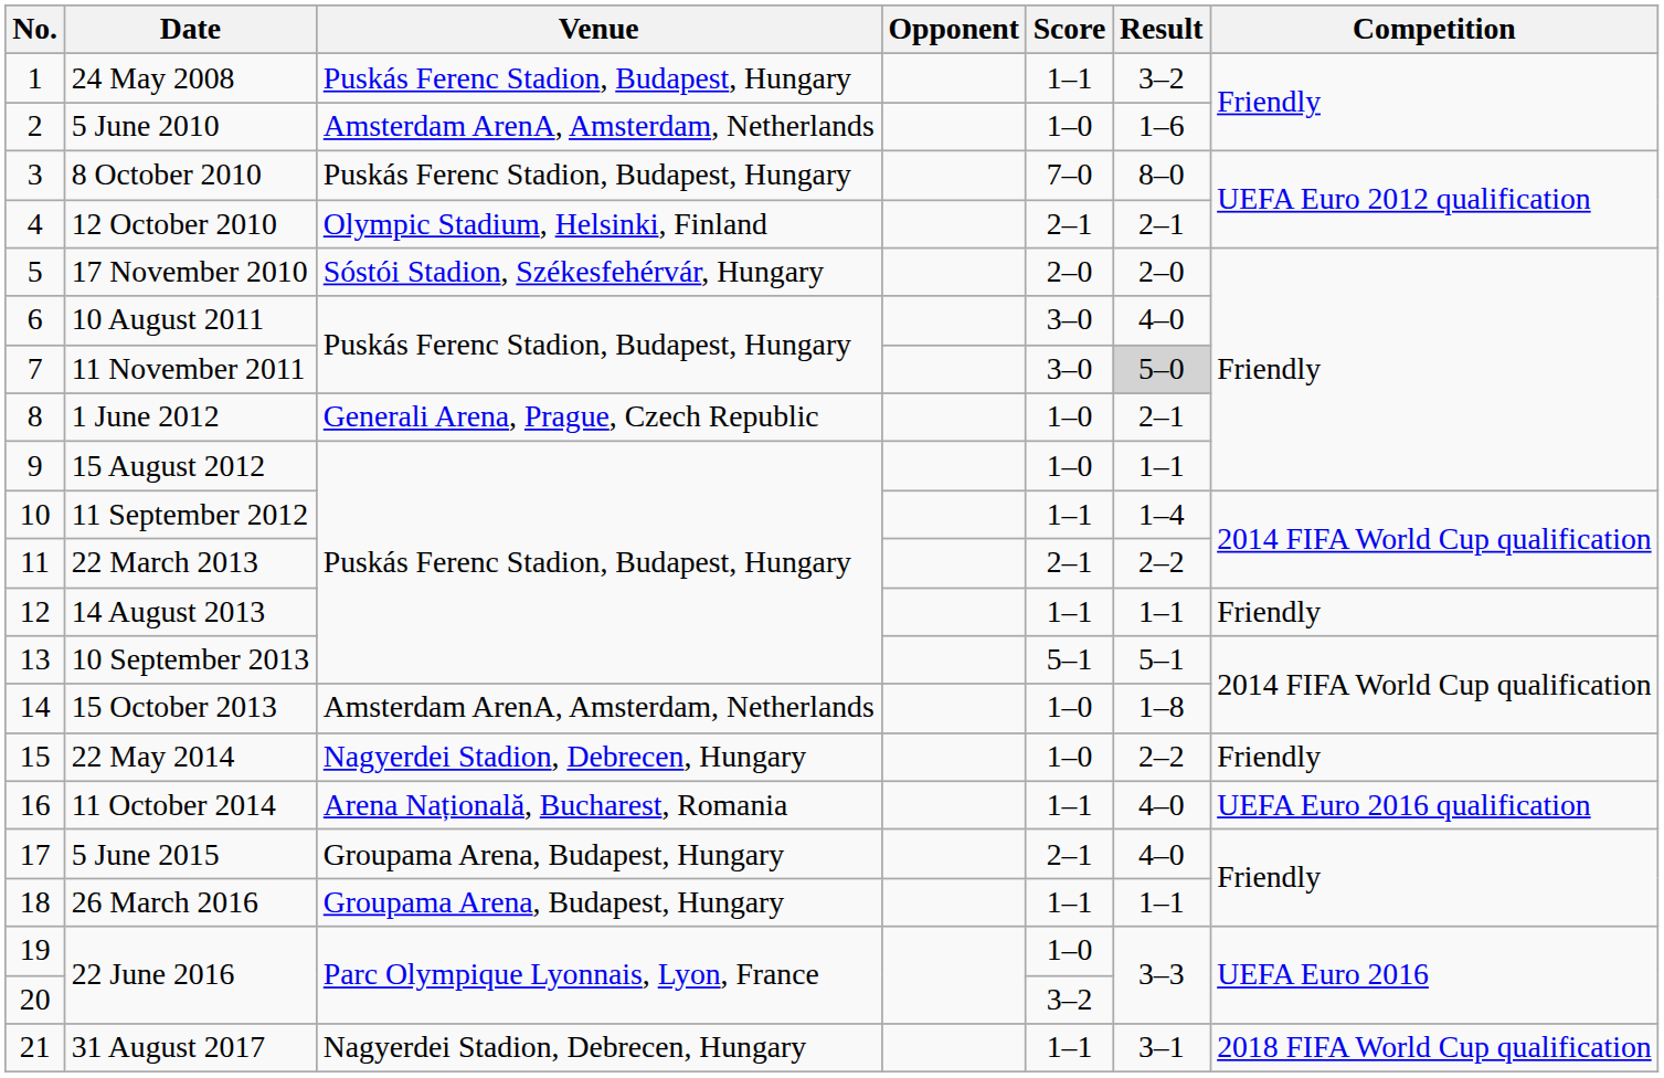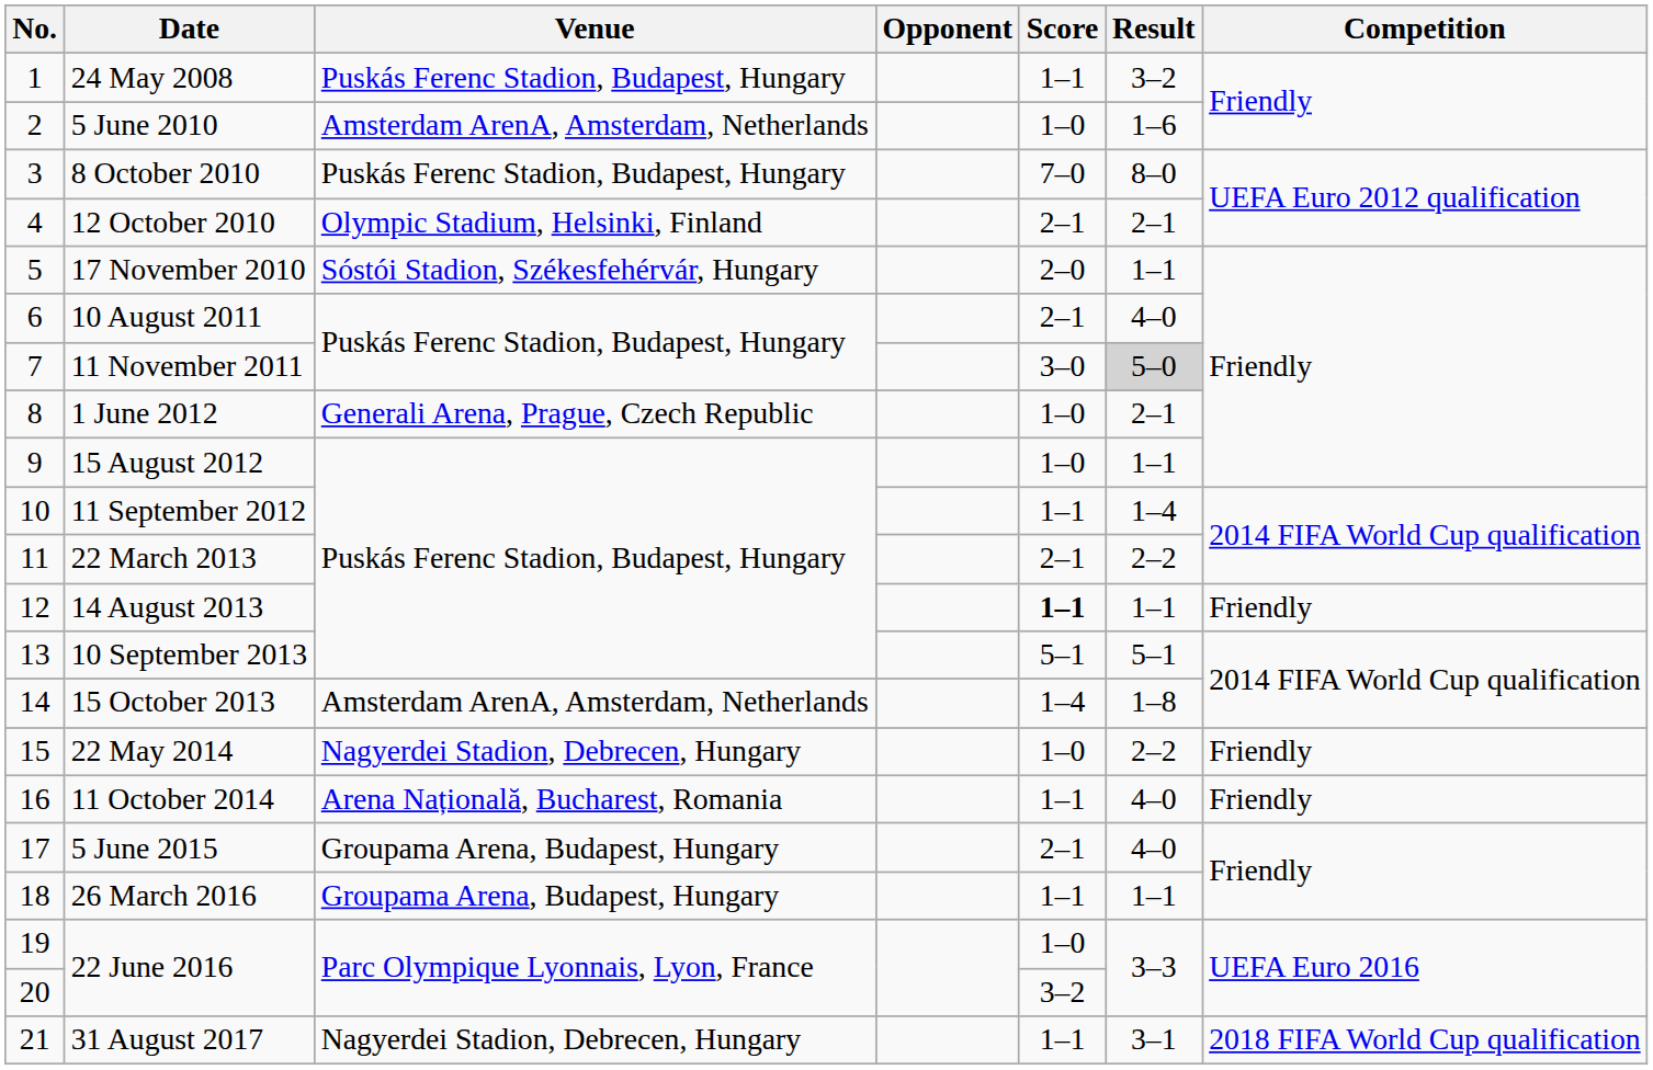 <table class="wikitable sortable">
 <tr>
 <th scope="col">No.</th>
 <th scope="col">Date</th>
 <th scope="col">Venue</th>
 <th scope="col">Opponent</th>
 <th scope="col">Score</th>
 <th scope="col">Result</th>
 <th scope="col">Competition</th>
 </tr>
 <tr>
 <td align="center">1</td>
 <td>24 May 2008</td>
 <td><a href='#'>Puskás Ferenc Stadion</a>, <a href='#'>Budapest</a>, Hungary</td>
 <td></td>
 <td align="center">1–1</td>
 <td align="center">3–2</td>
 <td rowspan="2"><a href='#'>Friendly</a></td>
 </tr>
 <tr>
 <td align="center">2</td>
 <td>5 June 2010</td>
 <td><a href='#'>Amsterdam ArenA</a>, <a href='#'>Amsterdam</a>, Netherlands</td>
 <td></td>
 <td align="center">1–0</td>
 <td align="center">1–6</td>
 </tr>
 <tr>
 <td align="center">3</td>
 <td>8 October 2010</td>
 <td>Puskás Ferenc Stadion, Budapest, Hungary</td>
 <td></td>
 <td align="center">7–0</td>
 <td align="center">8–0</td>
 <td rowspan="2"><a href='#'>UEFA Euro 2012 qualification</a></td>
 </tr>
 <tr>
 <td align="center">4</td>
 <td>12 October 2010</td>
 <td><a href='#'>Olympic Stadium</a>, <a href='#'>Helsinki</a>, Finland</td>
 <td></td>
 <td align="center">2–1</td>
 <td align="center">2–1</td>
 </tr>
 <tr>
 <td align="center">5</td>
 <td>17 November 2010</td>
 <td><a href='#'>Sóstói Stadion</a>, <a href='#'>Székesfehérvár</a>, Hungary</td>
 <td></td>
 <td align="center">2–0</td>
-<td align="center">2–0</td>
+<td align="center">1–1</td>
 <td rowspan="5">Friendly</td>
 </tr>
 <tr>
 <td align="center">6</td>
 <td>10 August 2011</td>
 <td rowspan="2">Puskás Ferenc Stadion, Budapest, Hungary</td>
 <td></td>
-<td align="center">3–0</td>
+<td align="center">2–1</td>
 <td align="center">4–0</td>
 </tr>
 <tr>
 <td align="center">7</td>
 <td>11 November 2011</td>
 <td></td>
 <td align="center">3–0</td>
 <td align="center" style="background: lightgrey;">5–0</td>
 </tr>
 <tr>
 <td align="center">8</td>
 <td>1 June 2012</td>
 <td><a href='#'>Generali Arena</a>, <a href='#'>Prague</a>, Czech Republic</td>
 <td></td>
 <td align="center">1–0</td>
 <td align="center">2–1</td>
 </tr>
 <tr>
 <td align="center">9</td>
 <td>15 August 2012</td>
 <td rowspan="5">Puskás Ferenc Stadion, Budapest, Hungary</td>
 <td></td>
 <td align="center">1–0</td>
 <td align="center">1–1</td>
 </tr>
 <tr>
 <td align="center">10</td>
 <td>11 September 2012</td>
 <td></td>
 <td align="center">1–1</td>
 <td align="center">1–4</td>
 <td rowspan="2"><a href='#'>2014 FIFA World Cup qualification</a></td>
 </tr>
 <tr>
 <td align="center">11</td>
 <td>22 March 2013</td>
 <td></td>
 <td align="center">2–1</td>
 <td align="center">2–2</td>
 </tr>
 <tr>
 <td align="center">12</td>
 <td>14 August 2013</td>
 <td></td>
-<td align="center">1–1</td>
+<td align="center"><strong>1–1</strong></td>
 <td align="center">1–1</td>
 <td>Friendly</td>
 </tr>
 <tr>
 <td align="center">13</td>
 <td>10 September 2013</td>
 <td></td>
 <td align="center">5–1</td>
 <td align="center">5–1</td>
 <td rowspan="2">2014 FIFA World Cup qualification</td>
 </tr>
 <tr>
 <td align="center">14</td>
 <td>15 October 2013</td>
 <td>Amsterdam ArenA, Amsterdam, Netherlands</td>
 <td></td>
-<td align="center">1–0</td>
+<td align="center">1–4</td>
 <td align="center">1–8</td>
 </tr>
 <tr>
 <td align="center">15</td>
 <td>22 May 2014</td>
 <td><a href='#'>Nagyerdei Stadion</a>, <a href='#'>Debrecen</a>, Hungary</td>
 <td></td>
 <td align="center">1–0</td>
 <td align="center">2–2</td>
 <td>Friendly</td>
 </tr>
 <tr>
 <td align="center">16</td>
 <td>11 October 2014</td>
 <td><a href='#'>Arena Națională</a>, <a href='#'>Bucharest</a>, Romania</td>
 <td></td>
 <td align="center">1–1</td>
 <td align="center">4–0</td>
-<td><a href='#'>UEFA Euro 2016 qualification</a></td>
+<td>Friendly</td>
 </tr>
 <tr>
 <td align="center">17</td>
 <td>5 June 2015</td>
 <td>Groupama Arena, Budapest, Hungary</td>
 <td></td>
 <td align="center">2–1</td>
 <td align="center">4–0</td>
 <td rowspan="2">Friendly</td>
 </tr>
 <tr>
 <td align="center">18</td>
 <td>26 March 2016</td>
 <td><a href='#'>Groupama Arena</a>, Budapest, Hungary</td>
 <td></td>
 <td align="center">1–1</td>
 <td align="center">1–1</td>
 </tr>
 <tr>
 <td align="center">19</td>
 <td rowspan="2">22 June 2016</td>
 <td rowspan="2"><a href='#'>Parc Olympique Lyonnais</a>, <a href='#'>Lyon</a>, France</td>
 <td rowspan="2"></td>
 <td align="center">1–0</td>
 <td rowspan="2" align="center">3–3</td>
 <td rowspan="2"><a href='#'>UEFA Euro 2016</a></td>
 </tr>
 <tr>
 <td align="center">20</td>
 <td align="center">3–2</td>
 </tr>
 <tr>
 <td align="center">21</td>
 <td>31 August 2017</td>
 <td>Nagyerdei Stadion, Debrecen, Hungary</td>
 <td></td>
 <td align="center">1–1</td>
 <td align="center">3–1</td>
 <td rowspan="2"><a href='#'>2018 FIFA World Cup qualification</a></td>
 </tr>
 </table>
